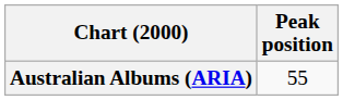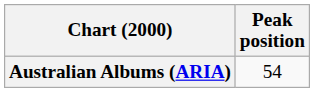 <table class="wikitable plainrowheaders" style="text-align:center">
 <tr>
 <th scope="col">Chart (2000)</th>
 <th scope="col">Peak<br>position</th>
 </tr>
 <tr>
 <th scope="row">Australian Albums (<a href='#'>ARIA</a>)</th>
-<td>55</td>
+<td>54</td>
 </tr>
 </table>
